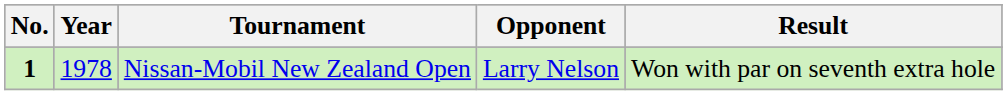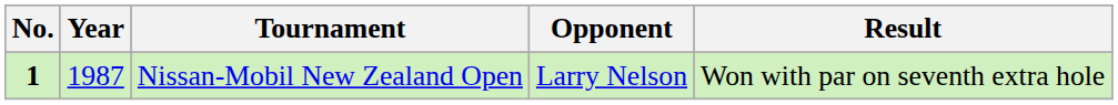 <table class="wikitable" style="font-size:95%;">
 <tr>
 <th>No.</th>
 <th>Year</th>
 <th>Tournament</th>
 <th>Opponent</th>
 <th>Result</th>
 </tr>
 <tr style="background:#D0F0C0;">
 <td align=center><strong>1</strong></td>
-<td><a href='#'>1978</a></td>
+<td><a href='#'>1987</a></td>
 <td><a href='#'>Nissan-Mobil New Zealand Open</a></td>
 <td> <a href='#'>Larry Nelson</a></td>
 <td>Won with par on seventh extra hole</td>
 </tr>
 </table>
